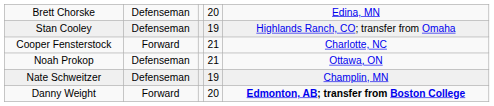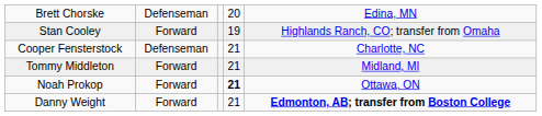 <table class="wikitable" width="60%">
 <tr align="center" bgcolor="">
 <td>Brett Chorske</td>
 <td>Defenseman</td>
 <td></td>
 <td>20</td>
 <td><a href='#'>Edina, MN</a></td>
 </tr>
 <tr align="center" bgcolor="f0f0f0">
 <td>Stan Cooley</td>
-<td>Defenseman</td>
+<td>Forward</td>
 <td></td>
 <td>19</td>
 <td><a href='#'>Highlands Ranch, CO</a>; transfer from <a href='#'>Omaha</a></td>
 </tr>
 <tr align="center" bgcolor="">
 <td>Cooper Fensterstock</td>
-<td>Forward</td>
+<td>Defenseman</td>
 <td></td>
 <td>21</td>
 <td><a href='#'>Charlotte, NC</a></td>
 </tr>
+<tr align="center" bgcolor="f0f0f0">
+<td>Tommy Middleton</td>
+<td>Forward</td>
+<td></td>
+<td>21</td>
+<td><a href='#'>Midland, MI</a></td>
+</tr>
 <tr align="center" bgcolor="">
 <td>Noah Prokop</td>
-<td>Defenseman</td>
+<td>Forward</td>
 <td></td>
-<td>21</td>
+<td><strong>21</strong></td>
 <td><a href='#'>Ottawa, ON</a></td>
-</tr>
-<tr align="center" bgcolor="f0f0f0">
-<td>Nate Schweitzer</td>
-<td>Defenseman</td>
-<td></td>
-<td>19</td>
-<td><a href='#'>Champlin, MN</a></td>
 </tr>
 <tr align="center" bgcolor="">
 <td>Danny Weight</td>
 <td>Forward</td>
 <td></td>
-<td>20</td>
+<td>21</td>
 <td><strong><a href='#'>Edmonton, AB</a>; transfer from <a href='#'>Boston College</a></strong></td>
 </tr>
 </table>
